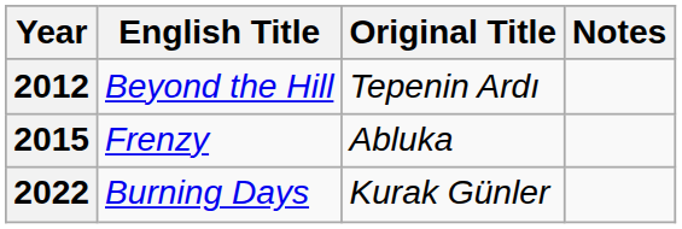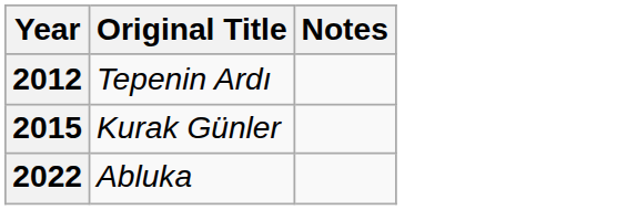 <table class="wikitable">
 <tr>
 <th>Year</th>
-<th>English Title</th>
 <th>Original Title</th>
 <th>Notes</th>
 </tr>
 <tr>
 <th>2012</th>
-<td><em><a href='#'>Beyond the Hill</a></em></td>
 <td><em>Tepenin Ardı</em></td>
 <td></td>
 </tr>
 <tr>
 <th>2015</th>
-<td><em><a href='#'>Frenzy</a></em></td>
-<td><em>Abluka</em></td>
+<td><em>Kurak Günler</em></td>
 <td></td>
 </tr>
 <tr>
 <th>2022</th>
-<td><em><a href='#'>Burning Days</a></em></td>
-<td><em>Kurak Günler</em></td>
+<td><em>Abluka</em></td>
 <td></td>
 </tr>
 </table>
